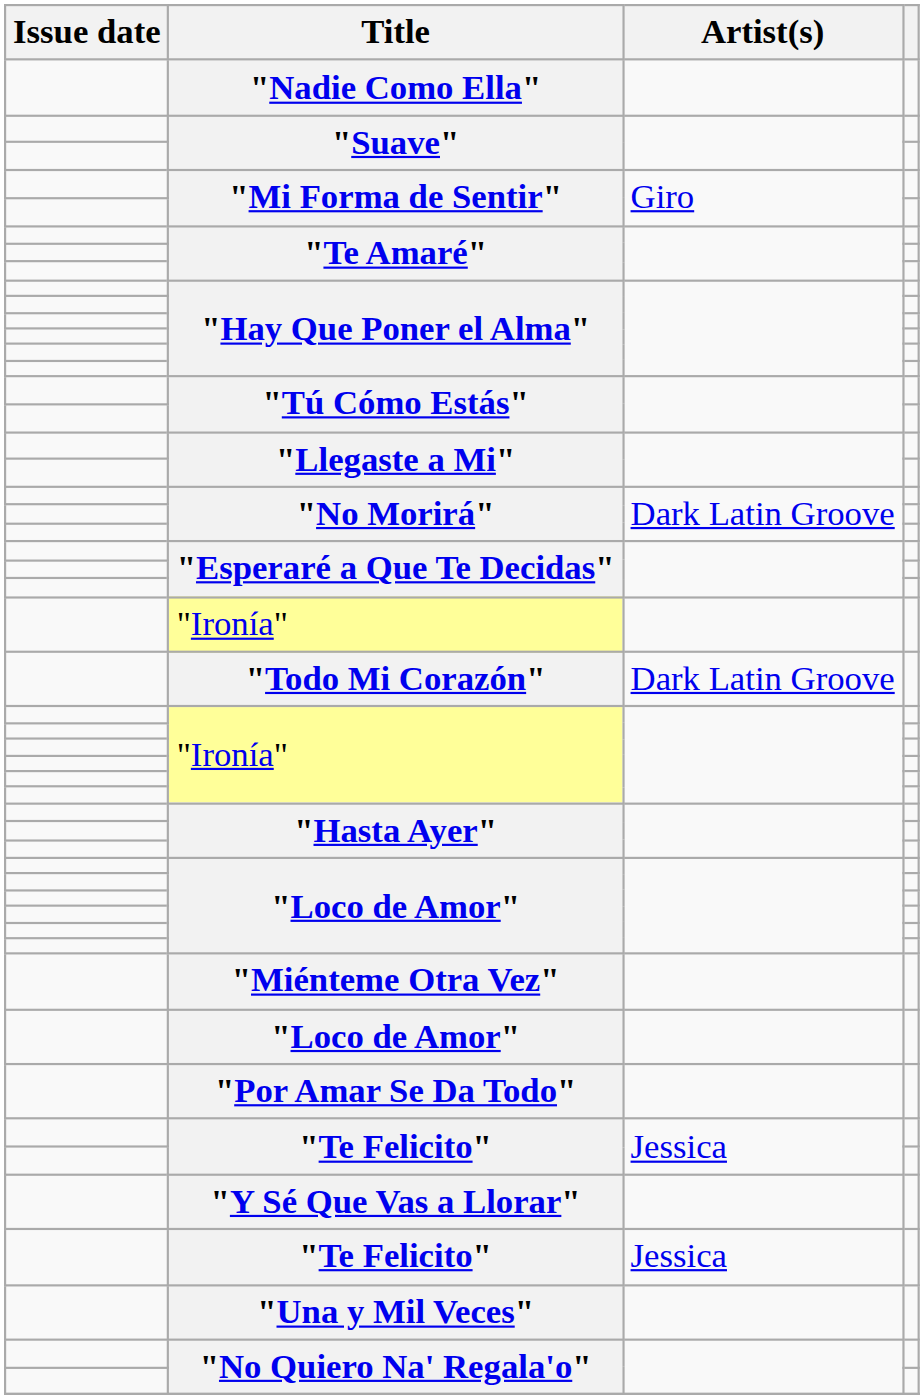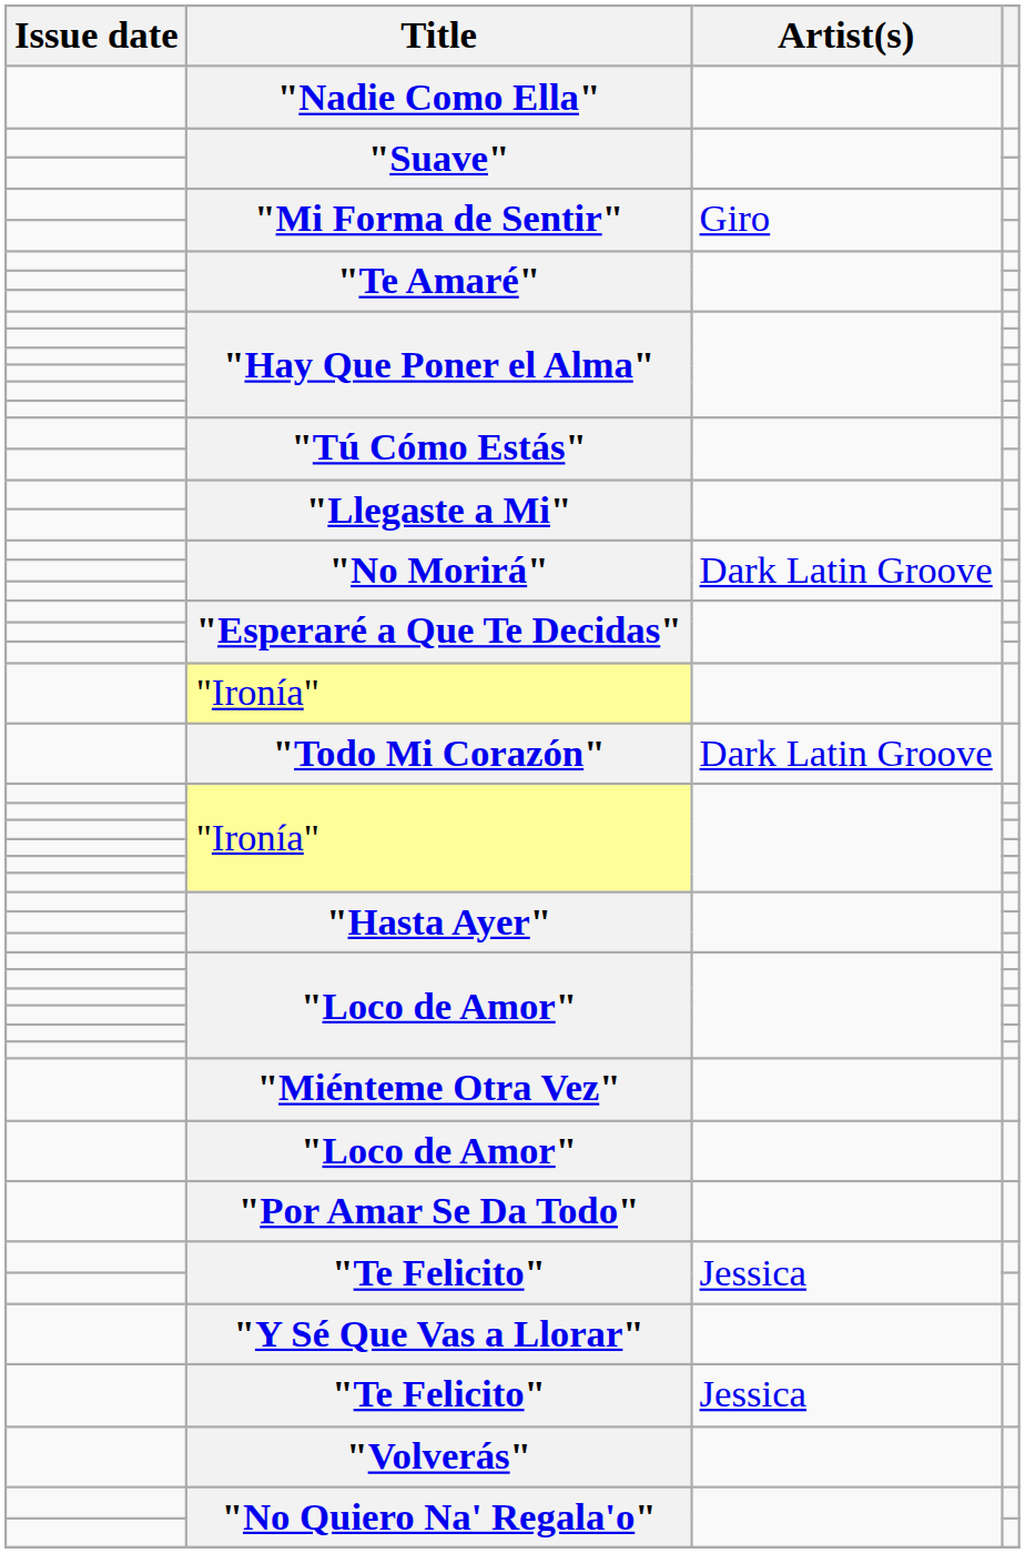 <table class="wikitable sortable plainrowheaders">
 <tr>
 <th scope=col>Issue date</th>
 <th scope=col>Title</th>
 <th scope=col>Artist(s)</th>
 <th scope=col class=unsortable></th>
 </tr>
 <tr>
 <td></td>
 <th scope=row>"<a href='#'>Nadie Como Ella</a>"</th>
 <td></td>
 <td style="text-align: center;"></td>
 </tr>
 <tr>
 <td></td>
 <th scope=row rowspan="2">"<a href='#'>Suave</a>"</th>
 <td rowspan="2"></td>
 <td style="text-align: center;"></td>
 </tr>
 <tr>
 <td></td>
 <td style="text-align: center;"></td>
 </tr>
 <tr>
 <td></td>
 <th scope=row rowspan="2">"<a href='#'>Mi Forma de Sentir</a>"</th>
 <td rowspan="2"><a href='#'>Giro</a></td>
 <td style="text-align: center;"></td>
 </tr>
 <tr>
 <td></td>
 <td style="text-align: center;"></td>
 </tr>
 <tr>
 <td></td>
 <th scope=row rowspan="3">"<a href='#'>Te Amaré</a>"</th>
 <td rowspan="3"></td>
 <td style="text-align: center;"></td>
 </tr>
 <tr>
 <td></td>
 <td style="text-align: center;"></td>
 </tr>
 <tr>
 <td></td>
 <td style="text-align: center;"></td>
 </tr>
 <tr>
 <td></td>
 <th scope=row rowspan="6">"<a href='#'>Hay Que Poner el Alma</a>"</th>
 <td rowspan="6"></td>
 <td style="text-align: center;"></td>
 </tr>
 <tr>
 <td></td>
 <td style="text-align: center;"></td>
 </tr>
 <tr>
 <td></td>
 <td style="text-align: center;"></td>
 </tr>
 <tr>
 <td></td>
 <td style="text-align: center;"></td>
 </tr>
 <tr>
 <td></td>
 <td style="text-align: center;"></td>
 </tr>
 <tr>
 <td></td>
 <td style="text-align: center;"></td>
 </tr>
 <tr>
 <td></td>
 <th scope=row rowspan="2">"<a href='#'>Tú Cómo Estás</a>"</th>
 <td rowspan="2"></td>
 <td style="text-align: center;"></td>
 </tr>
 <tr>
 <td></td>
 <td style="text-align: center;"></td>
 </tr>
 <tr>
 <td></td>
 <th scope=row rowspan="2">"<a href='#'>Llegaste a Mi</a>"</th>
 <td rowspan="2"></td>
 <td style="text-align: center;"></td>
 </tr>
 <tr>
 <td></td>
 <td style="text-align: center;"></td>
 </tr>
 <tr>
 <td></td>
 <th scope=row rowspan="3">"<a href='#'>No Morirá</a>"</th>
 <td rowspan="3"><a href='#'>Dark Latin Groove</a></td>
 <td style="text-align: center;"></td>
 </tr>
 <tr>
 <td></td>
 <td style="text-align: center;"></td>
 </tr>
 <tr>
 <td></td>
 <td style="text-align: center;"></td>
 </tr>
 <tr>
 <td></td>
 <th scope=row rowspan="3">"<a href='#'>Esperaré a Que Te Decidas</a>"</th>
 <td rowspan="3"></td>
 <td style="text-align: center;"></td>
 </tr>
 <tr>
 <td></td>
 <td style="text-align: center;"></td>
 </tr>
 <tr>
 <td></td>
 <td style="text-align: center;"></td>
 </tr>
 <tr>
 <td></td>
 <td bgcolor=#FFFF99>"<a href='#'>Ironía</a>"  </td>
 <td></td>
 <td style="text-align: center;"></td>
 </tr>
 <tr>
 <td></td>
 <th scope=row>"<a href='#'>Todo Mi Corazón</a>"</th>
 <td><a href='#'>Dark Latin Groove</a></td>
 <td style="text-align: center;"></td>
 </tr>
 <tr>
 <td></td>
 <td bgcolor=#FFFF99 rowspan="6">"<a href='#'>Ironía</a>"  </td>
 <td rowspan="6"></td>
 <td style="text-align: center;"></td>
 </tr>
 <tr>
 <td></td>
 <td style="text-align: center;"></td>
 </tr>
 <tr>
 <td></td>
 <td style="text-align: center;"></td>
 </tr>
 <tr>
 <td></td>
 <td style="text-align: center;"></td>
 </tr>
 <tr>
 <td></td>
 <td style="text-align: center;"></td>
 </tr>
 <tr>
 <td></td>
 <td style="text-align: center;"></td>
 </tr>
 <tr>
 <td></td>
 <th scope=row rowspan="3">"<a href='#'>Hasta Ayer</a>"</th>
 <td rowspan="3"></td>
 <td style="text-align: center;"></td>
 </tr>
 <tr>
 <td></td>
 <td style="text-align: center;"></td>
 </tr>
 <tr>
 <td></td>
 <td style="text-align: center;"></td>
 </tr>
 <tr>
 <td></td>
 <th scope=row rowspan="6">"<a href='#'>Loco de Amor</a>"</th>
 <td rowspan="6"></td>
 <td style="text-align: center;"></td>
 </tr>
 <tr>
 <td></td>
 <td style="text-align: center;"></td>
 </tr>
 <tr>
 <td></td>
 <td style="text-align: center;"></td>
 </tr>
 <tr>
 <td></td>
 <td style="text-align: center;"></td>
 </tr>
 <tr>
 <td></td>
 <td style="text-align: center;"></td>
 </tr>
 <tr>
 <td></td>
 <td style="text-align: center;"></td>
 </tr>
 <tr>
 <td></td>
 <th scope=row>"<a href='#'>Miénteme Otra Vez</a>"</th>
 <td></td>
 <td style="text-align: center;"></td>
 </tr>
 <tr>
 <td></td>
 <th scope=row>"<a href='#'>Loco de Amor</a>"</th>
 <td></td>
 <td style="text-align: center;"></td>
 </tr>
 <tr>
 <td></td>
 <th scope=row>"<a href='#'>Por Amar Se Da Todo</a>"</th>
 <td></td>
 <td style="text-align: center;"></td>
 </tr>
 <tr>
 <td></td>
 <th scope=row rowspan="2">"<a href='#'>Te Felicito</a>"</th>
 <td rowspan="2"><a href='#'>Jessica</a></td>
 <td style="text-align: center;"></td>
 </tr>
 <tr>
 <td></td>
 <td style="text-align: center;"></td>
 </tr>
 <tr>
 <td></td>
 <th scope=row>"<a href='#'>Y Sé Que Vas a Llorar</a>"</th>
 <td></td>
 <td style="text-align: center;"></td>
 </tr>
 <tr>
 <td></td>
 <th scope=row>"<a href='#'>Te Felicito</a>"</th>
 <td><a href='#'>Jessica</a></td>
 <td style="text-align: center;"></td>
 </tr>
 <tr>
 <td></td>
-<th scope=row>"<a href='#'>Una y Mil Veces</a>"</th>
+<th scope=row>"<a href='#'>Volverás</a>"</th>
 <td></td>
 <td style="text-align: center;"></td>
 </tr>
 <tr>
 <td></td>
 <th scope=row rowspan="2">"<a href='#'>No Quiero Na' Regala'o</a>"</th>
 <td rowspan="2"></td>
 <td style="text-align: center;"></td>
 </tr>
 <tr>
 <td></td>
 <td style="text-align: center;"></td>
 </tr>
 <tr>
 </tr>
 </table>
